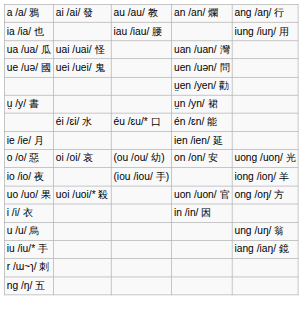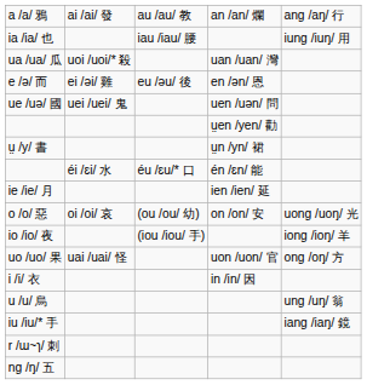 <table class="wikitable">
 <tr>
 <td>a /a/ 鴉</td>
 <td>ai /ai/ 發</td>
 <td>au /au/ 教</td>
 <td>an /an/ 爛</td>
 <td>ang /aŋ/ 行</td>
 </tr>
 <tr>
 <td>ia /ia/ 也</td>
 <td></td>
 <td>iau /iau/ 腰</td>
 <td></td>
 <td>iung /iuŋ/ 用</td>
 </tr>
 <tr>
 <td>ua /ua/ 瓜</td>
-<td>uai /uai/ 怪</td>
+<td>uoi /uoi/* 殺</td>
 <td></td>
 <td>uan /uan/ 灣</td>
+<td></td>
+</tr>
+<tr>
+<td>e /ə/ 而</td>
+<td>ei /əi/ 雞</td>
+<td>eu /əu/ 後</td>
+<td>en /ən/ 恩</td>
 <td></td>
 </tr>
 <tr>
 <td>ue /uə/ 國</td>
 <td>uei /uei/ 鬼</td>
 <td></td>
 <td>uen /uən/ 問</td>
 <td></td>
 </tr>
 <tr>
 <td></td>
 <td></td>
 <td></td>
 <td>ṳen /yen/ 勸</td>
 <td></td>
 </tr>
 <tr>
 <td>ṳ /y/ 書</td>
 <td></td>
 <td></td>
 <td>ṳn /yn/ 裙</td>
 <td></td>
 </tr>
 <tr>
 <td></td>
 <td>éi /ɛi/ 水</td>
 <td>éu /ɛu/* 口</td>
 <td>én /ɛn/ 能</td>
 <td></td>
 </tr>
 <tr>
 <td>ie /ie/ 月</td>
 <td></td>
 <td></td>
 <td>ien /ien/ 延</td>
 <td></td>
 </tr>
 <tr>
 <td>o /o/ 惡</td>
 <td>oi /oi/ 哀</td>
 <td>(ou /ou/ 幼)</td>
 <td>on /on/ 安</td>
 <td>uong /uoŋ/ 光</td>
 </tr>
 <tr>
 <td>io /io/ 夜</td>
 <td></td>
 <td>(iou /iou/ 手)</td>
 <td></td>
 <td>iong /ioŋ/ 羊</td>
 </tr>
 <tr>
 <td>uo /uo/ 果</td>
-<td>uoi /uoi/* 殺</td>
+<td>uai /uai/ 怪</td>
 <td></td>
 <td>uon /uon/ 官</td>
 <td>ong /oŋ/ 方</td>
 </tr>
 <tr>
 <td>i /i/ 衣</td>
 <td></td>
 <td></td>
 <td>in /in/ 因</td>
 <td></td>
 </tr>
 <tr>
 <td>u /u/ 烏</td>
 <td></td>
 <td></td>
 <td></td>
 <td>ung /uŋ/ 翁</td>
 </tr>
 <tr>
 <td>iu /iu/* 手</td>
 <td></td>
 <td></td>
 <td></td>
 <td>iang /iaŋ/ 鏡</td>
 </tr>
 <tr>
 <td>r /ɯ~ɿ/ 刺</td>
 <td></td>
 <td></td>
 <td></td>
 <td></td>
 </tr>
 <tr>
 <td>ng /ŋ/ 五</td>
 <td></td>
 <td></td>
 <td></td>
 <td></td>
 </tr>
 </table>
